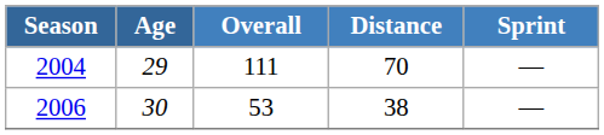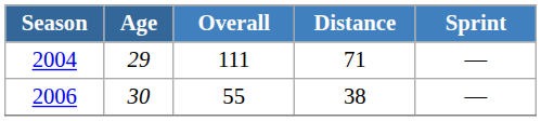 <table class="wikitable" style="font-size:95%; text-align:center; border:grey solid 1px; border-collapse:collapse; background:#ffffff;">
 <tr>
 <th style="background-color:#369; color:white; width:60px;" rowspan="2"> Season </th>
 <th style="background-color:#369; color:white; width:40px;" rowspan="2"> Age </th>
 </tr>
 <tr>
 <th style="background-color:#4180be; color:white; width:75px;">Overall</th>
 <th style="background-color:#4180be; color:white; width:75px;">Distance</th>
 <th style="background-color:#4180be; color:white; width:75px;">Sprint</th>
 </tr>
 <tr>
 <td><a href='#'>2004</a></td>
 <td><em>29</em></td>
 <td>111</td>
-<td>70</td>
+<td>71</td>
 <td>—</td>
 </tr>
 <tr>
 <td><a href='#'>2006</a></td>
 <td><em>30</em></td>
-<td>53</td>
+<td>55</td>
 <td>38</td>
 <td>—</td>
 </tr>
 <tr>
 </tr>
 </table>
